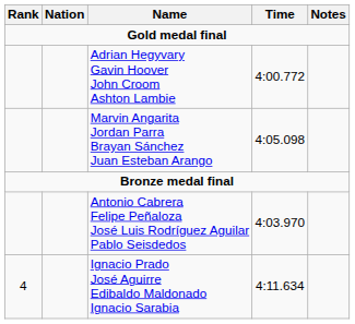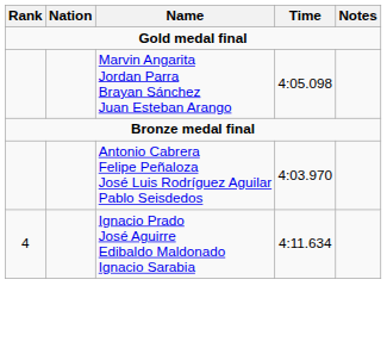 <table class="wikitable sortable" style="text-align:center">
 <tr>
 <th>Rank</th>
 <th>Nation</th>
 <th>Name</th>
 <th>Time</th>
 <th>Notes</th>
 </tr>
 <tr>
 <td colspan=5><strong>Gold medal final</strong></td>
-</tr>
-<tr>
-<td></td>
-<td align=left></td>
-<td align=left><a href='#'>Adrian Hegyvary</a><br><a href='#'>Gavin Hoover</a><br><a href='#'>John Croom</a><br><a href='#'>Ashton Lambie</a></td>
-<td>4:00.772</td>
-<td></td>
 </tr>
 <tr>
 <td></td>
 <td align=left></td>
 <td align=left><a href='#'>Marvin Angarita</a><br><a href='#'>Jordan Parra</a><br><a href='#'>Brayan Sánchez</a><br><a href='#'>Juan Esteban Arango</a></td>
 <td>4:05.098</td>
 <td></td>
 </tr>
 <tr>
 <td colspan=5><strong>Bronze medal final</strong></td>
 </tr>
 <tr>
 <td></td>
 <td align=left></td>
 <td align=left><a href='#'>Antonio Cabrera</a><br><a href='#'>Felipe Peñaloza</a><br><a href='#'>José Luis Rodríguez Aguilar</a><br><a href='#'>Pablo Seisdedos</a></td>
 <td>4:03.970</td>
 <td></td>
 </tr>
 <tr>
 <td>4</td>
 <td align=left></td>
 <td align=left><a href='#'>Ignacio Prado</a><br><a href='#'>José Aguirre</a><br><a href='#'>Edibaldo Maldonado</a><br><a href='#'>Ignacio Sarabia</a></td>
 <td>4:11.634</td>
 <td></td>
 </tr>
 </table>
